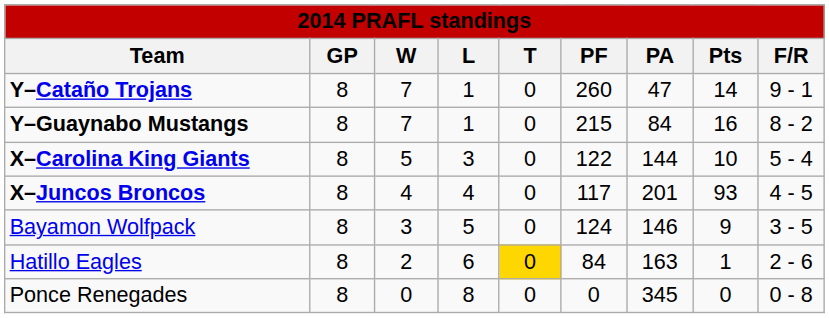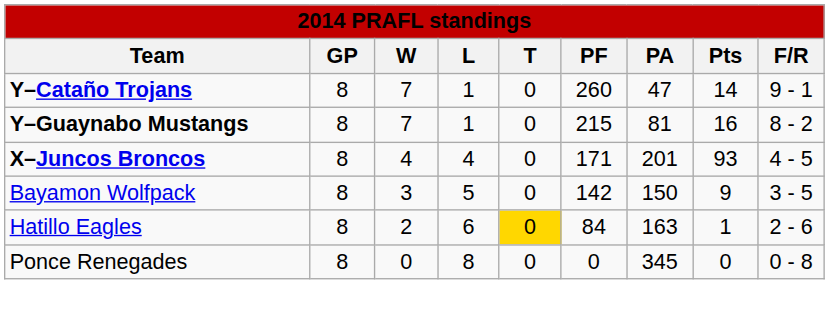 <table class="wikitable">
 <tr>
 <th colspan="9" style="background-color: #c20000;">2014 PRAFL standings</th>
 </tr>
 <tr>
 <th width=251>Team</th>
 <th width=45>GP</th>
 <th width=45>W</th>
 <th width=45>L</th>
 <th width=45>T</th>
 <th width=45>PF</th>
 <th width=45>PA</th>
 <th width=45>Pts</th>
 <th width=45>F/R</th>
 </tr>
 <tr style="text-align:center;">
 <td style="text-align:left;"><strong>Y–<a href='#'>Cataño Trojans</a></strong></td>
 <td>8</td>
 <td>7</td>
 <td>1</td>
 <td>0</td>
 <td>260</td>
 <td>47</td>
 <td>14</td>
 <td>9 - 1</td>
 </tr>
 <tr style="text-align:center;">
 <td style="text-align:left;"><strong>Y–Guaynabo Mustangs</strong></td>
 <td>8</td>
 <td>7</td>
 <td>1</td>
 <td>0</td>
 <td>215</td>
-<td>84</td>
+<td>81</td>
 <td>16</td>
 <td>8 - 2</td>
-</tr>
-<tr style="text-align:center;">
-<td style="text-align:left;"><strong>X–<a href='#'>Carolina King Giants</a></strong></td>
-<td>8</td>
-<td>5</td>
-<td>3</td>
-<td>0</td>
-<td>122</td>
-<td>144</td>
-<td>10</td>
-<td>5 - 4</td>
 </tr>
 <tr style="text-align:center;">
 <td style="text-align:left;"><strong>X–<a href='#'>Juncos Broncos</a></strong></td>
 <td>8</td>
 <td>4</td>
 <td>4</td>
 <td>0</td>
-<td>117</td>
+<td>171</td>
 <td>201</td>
 <td>93</td>
 <td>4 - 5</td>
 </tr>
 <tr style="text-align:center;">
 <td style="text-align:left;"><a href='#'>Bayamon Wolfpack</a></td>
 <td>8</td>
 <td>3</td>
 <td>5</td>
 <td>0</td>
-<td>124</td>
-<td>146</td>
+<td>142</td>
+<td>150</td>
 <td>9</td>
 <td>3 - 5</td>
 </tr>
 <tr style="text-align:center;">
 <td style="text-align:left;"><a href='#'>Hatillo Eagles</a></td>
 <td>8</td>
 <td>2</td>
 <td>6</td>
 <td style="background: gold;">0</td>
 <td>84</td>
 <td>163</td>
 <td>1</td>
 <td>2 - 6</td>
 </tr>
 <tr style="text-align:center;">
 <td style="text-align:left;">Ponce Renegades</td>
 <td>8</td>
 <td>0</td>
 <td>8</td>
 <td>0</td>
 <td>0</td>
 <td>345</td>
 <td>0</td>
 <td>0 - 8</td>
 </tr>
 </table>
